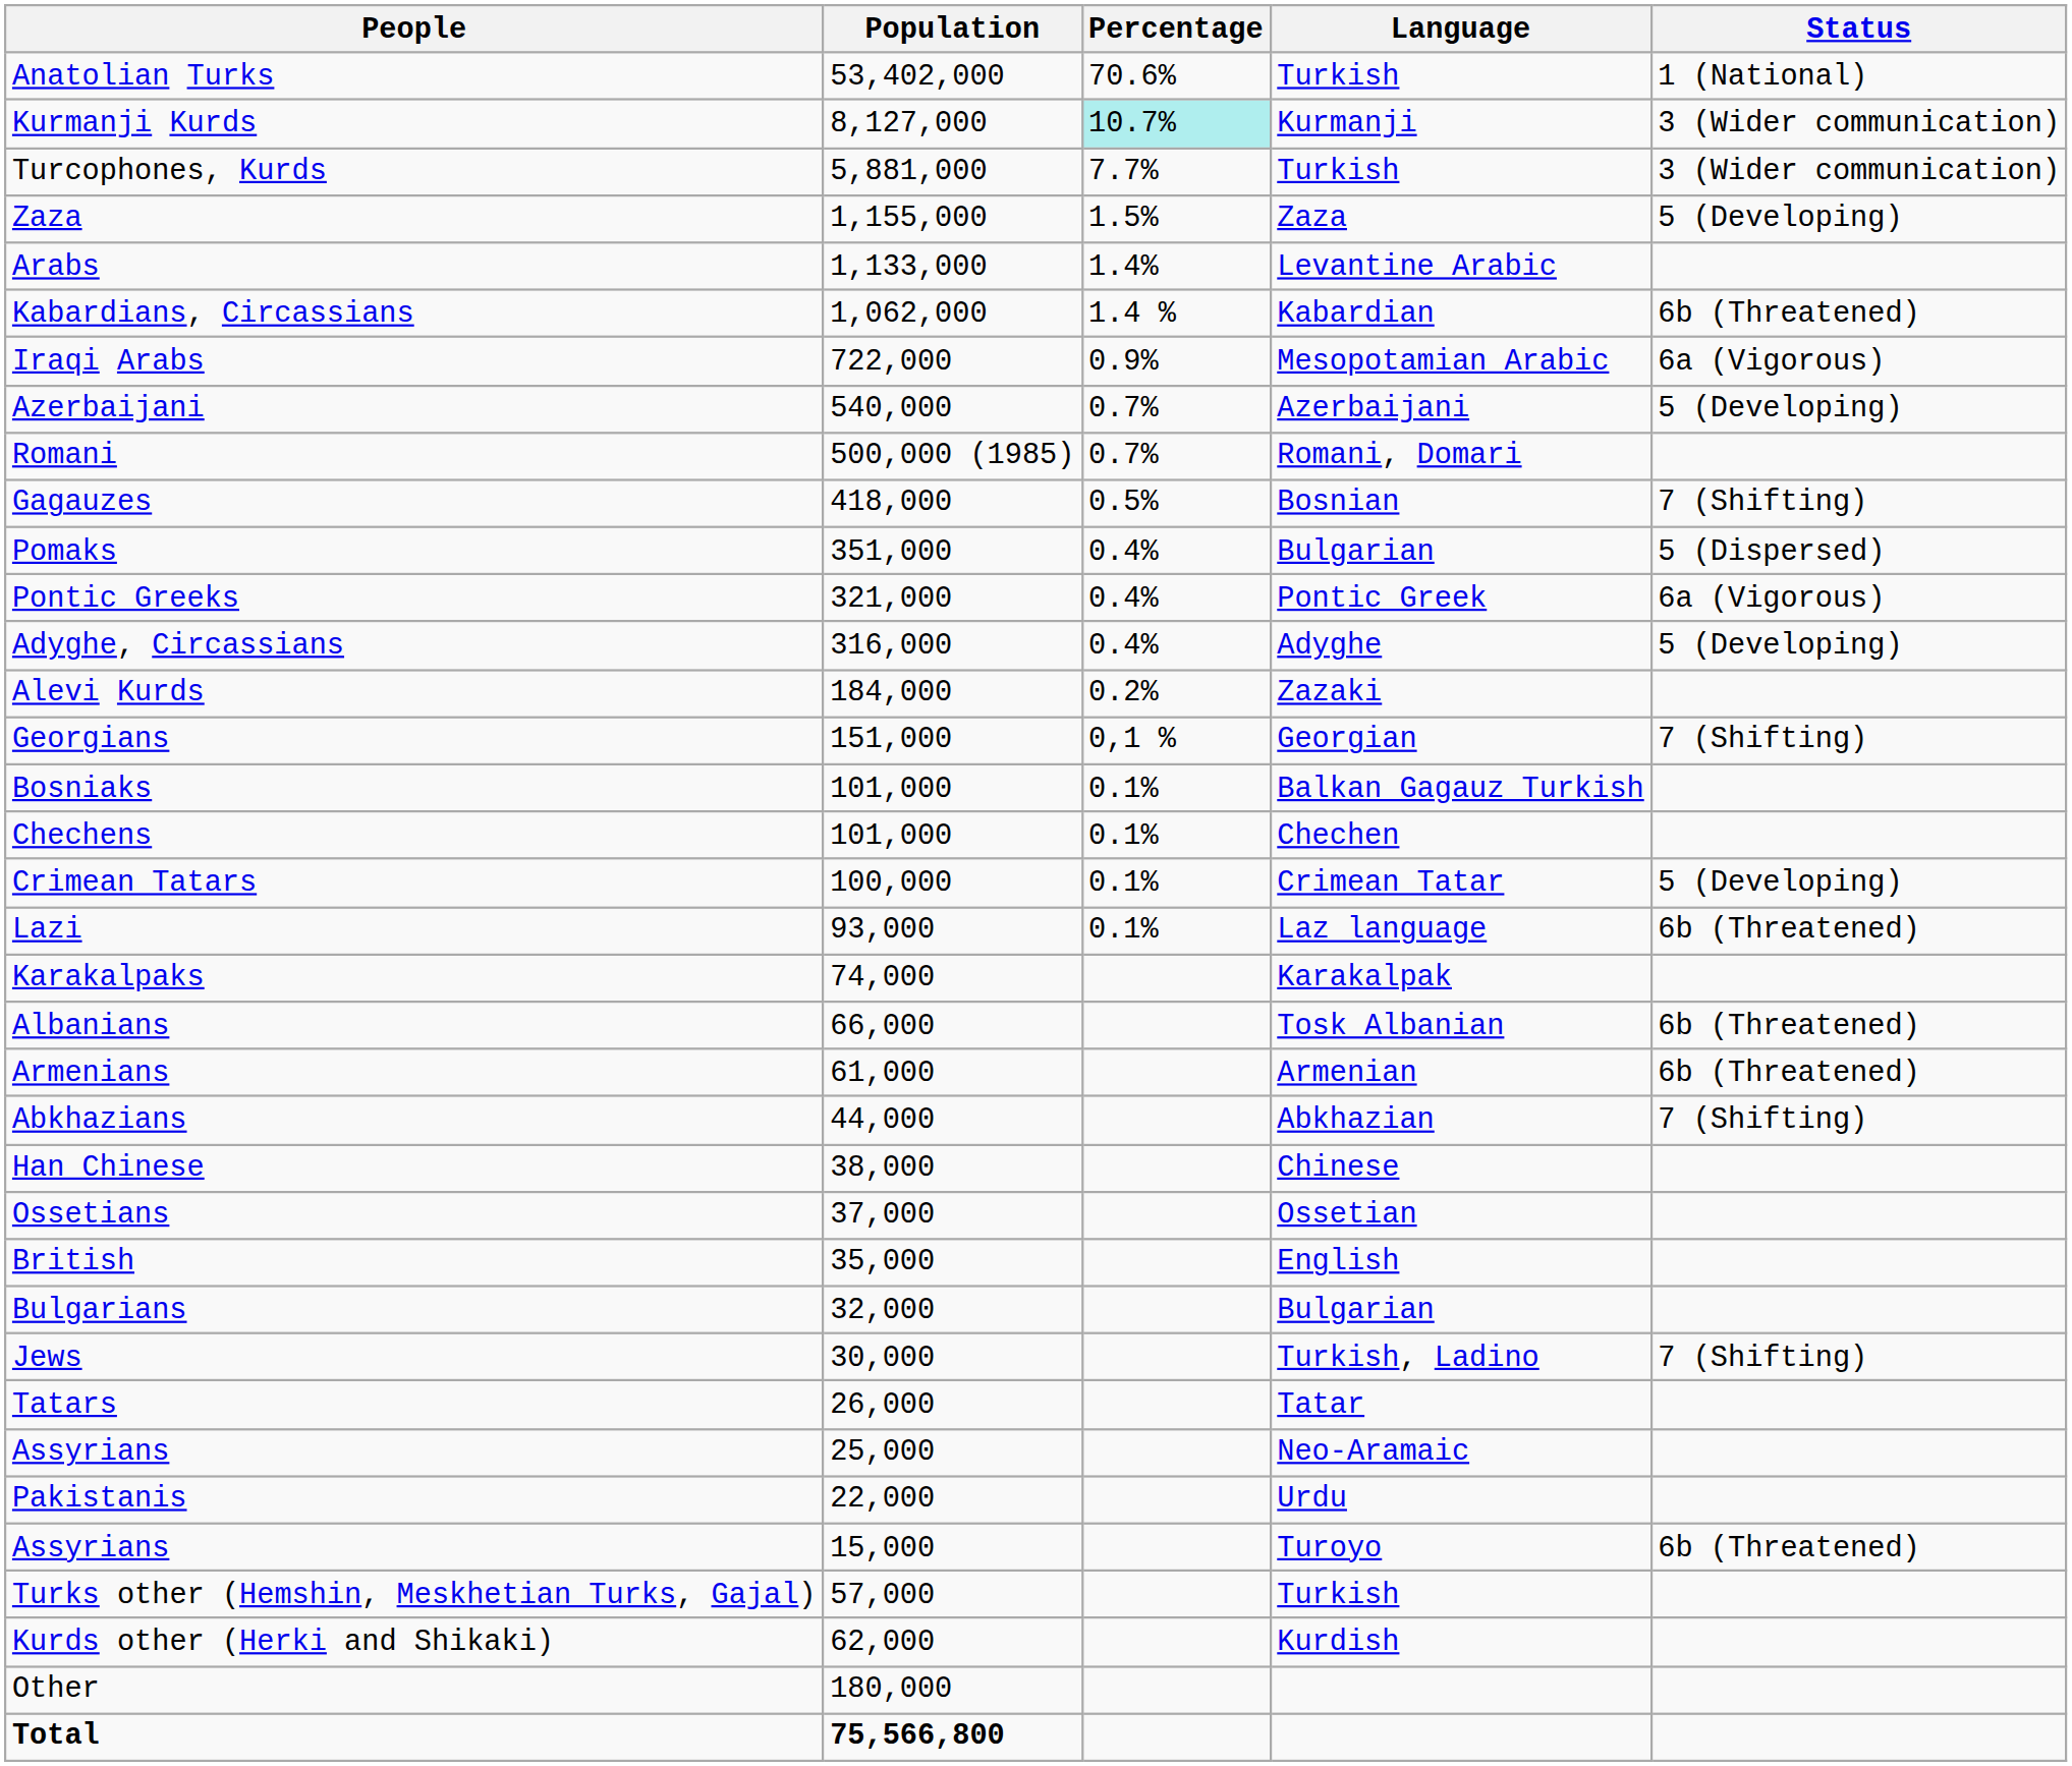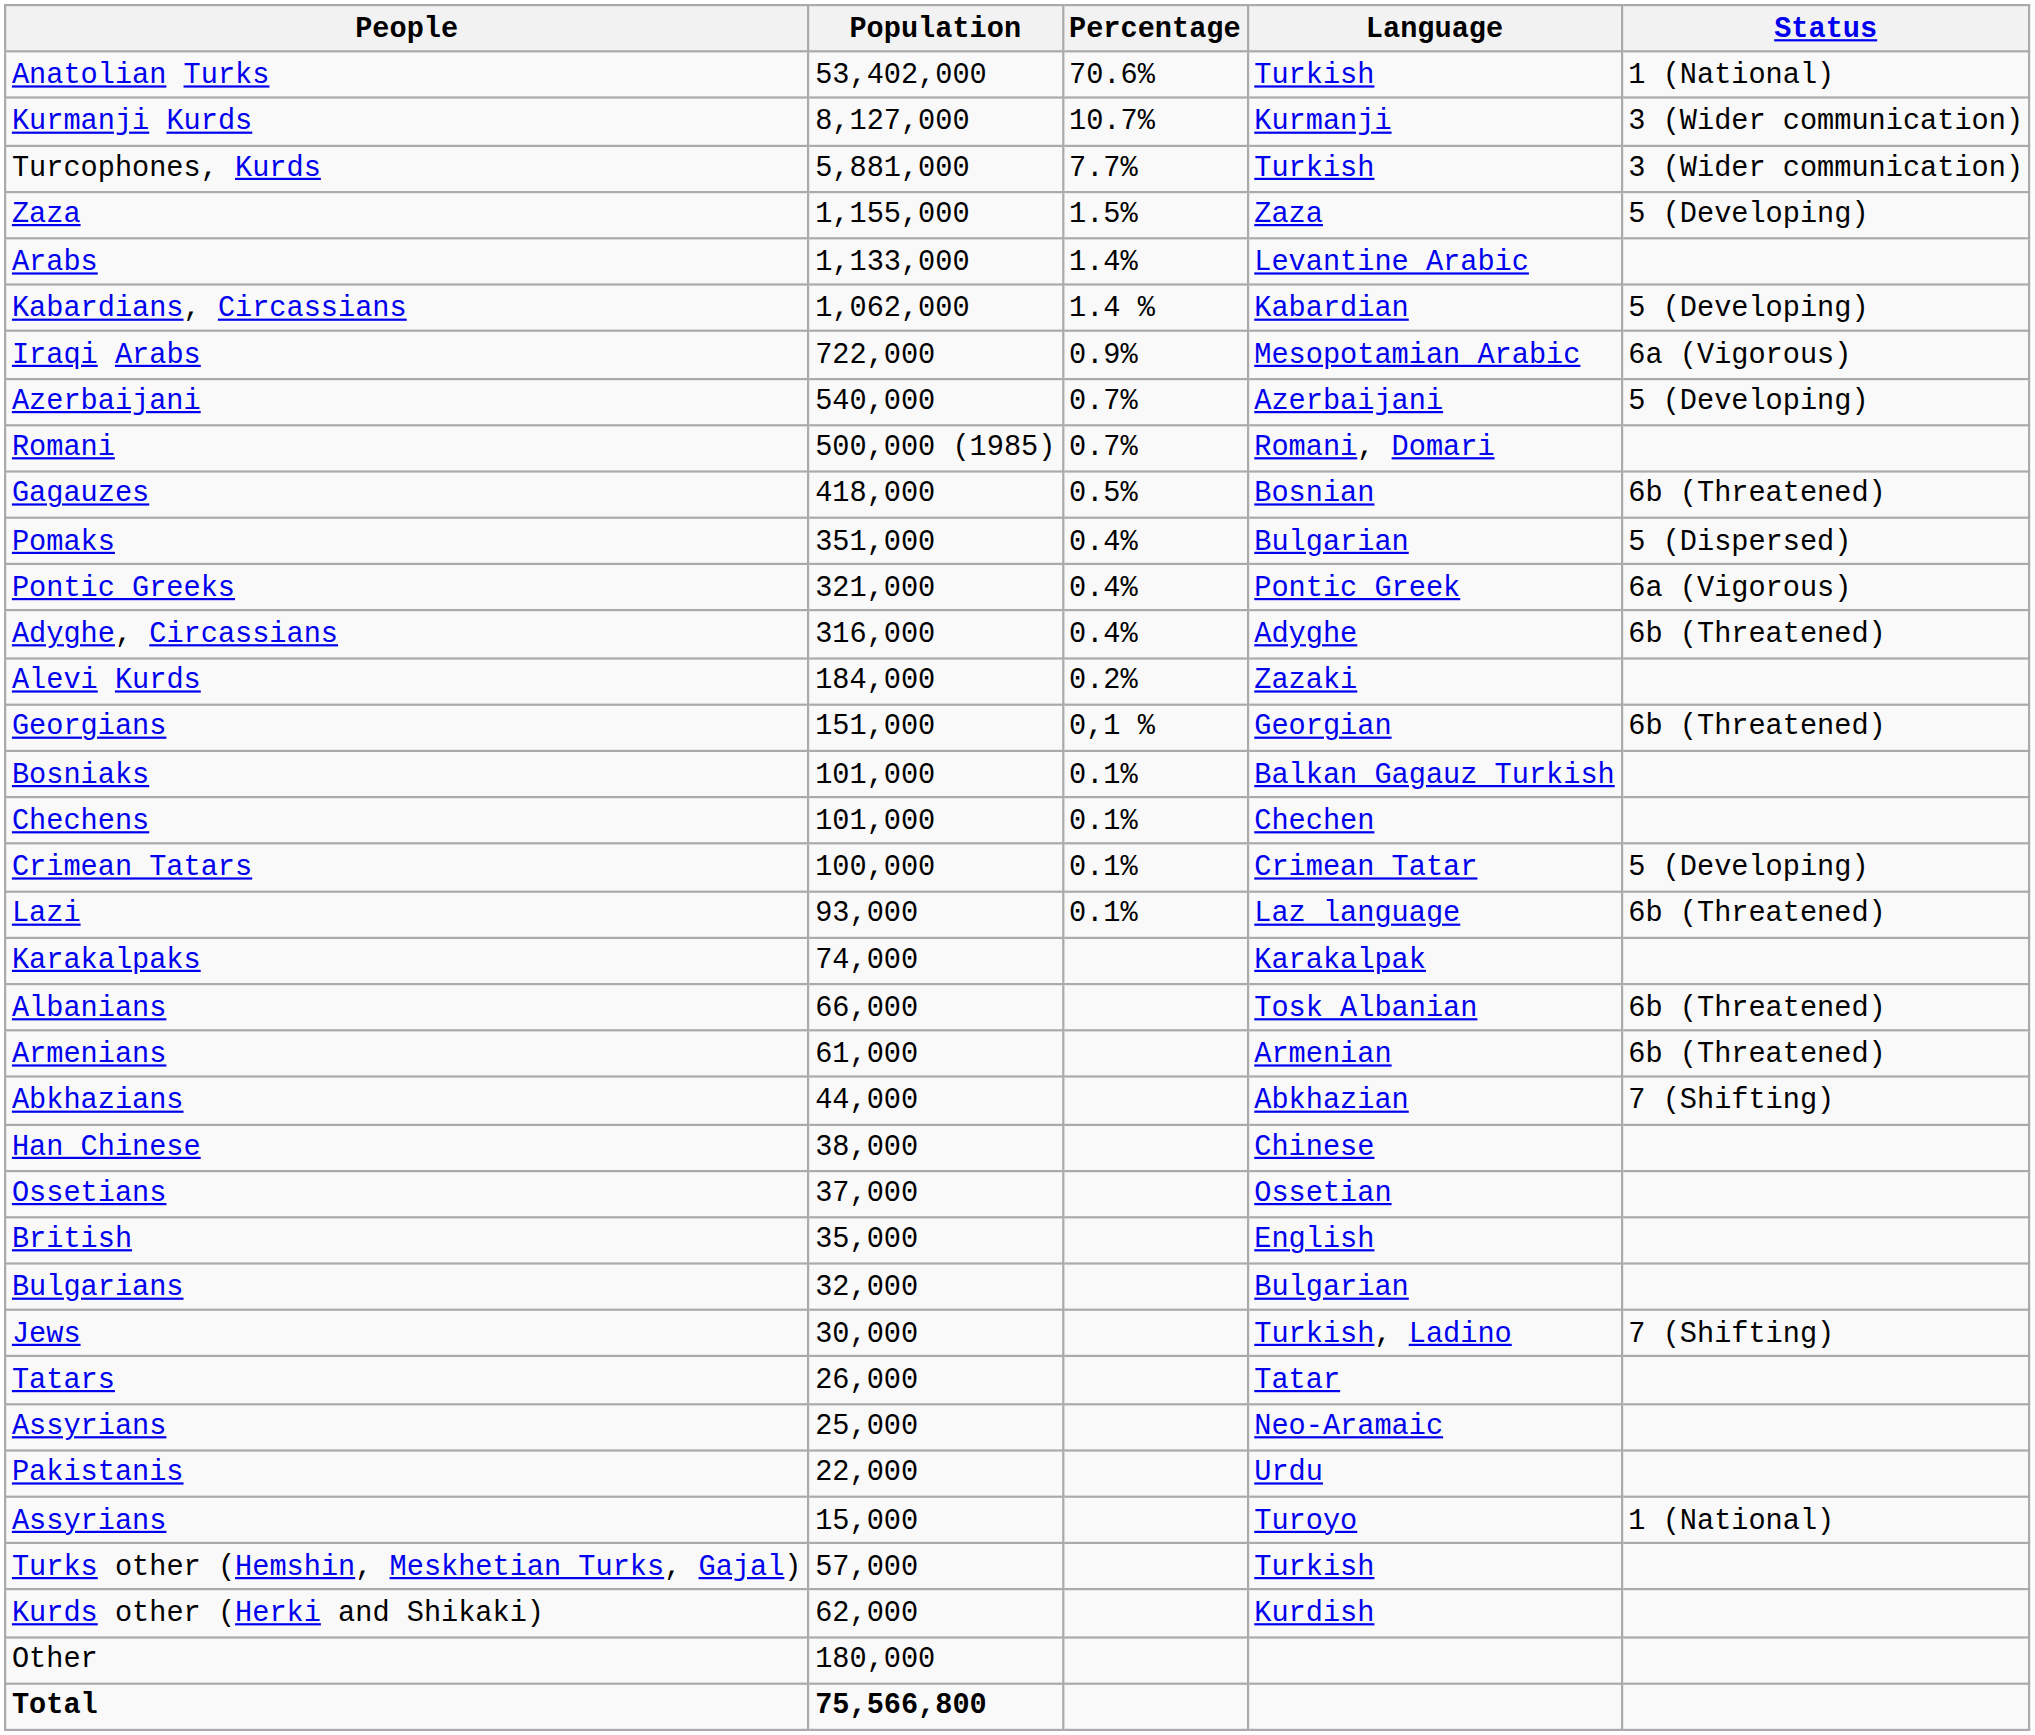 <table class="wikitable sortable mw-collapsible mw-collapsed">
 <tr>
 <th>People</th>
 <th>Population</th>
 <th>Percentage</th>
 <th>Language</th>
 <th><a href='#'>Status</a></th>
 </tr>
 <tr>
 <td><a href='#'>Anatolian</a> <a href='#'>Turks</a></td>
 <td>53,402,000</td>
 <td>70.6%</td>
 <td><a href='#'>Turkish</a></td>
 <td>1 (National)</td>
 </tr>
 <tr>
 <td><a href='#'>Kurmanji</a> <a href='#'>Kurds</a></td>
 <td>8,127,000</td>
-<td style="background: paleturquoise;">10.7%</td>
+<td>10.7%</td>
 <td><a href='#'>Kurmanji</a></td>
 <td>3 (Wider communication)</td>
 </tr>
 <tr>
 <td>Turcophones, <a href='#'>Kurds</a></td>
 <td>5,881,000</td>
 <td>7.7%</td>
 <td><a href='#'>Turkish</a></td>
 <td>3 (Wider communication)</td>
 </tr>
 <tr>
 <td><a href='#'>Zaza</a></td>
 <td>1,155,000</td>
 <td>1.5%</td>
 <td><a href='#'>Zaza</a></td>
 <td>5 (Developing)</td>
 </tr>
 <tr>
 <td><a href='#'>Arabs</a></td>
 <td>1,133,000</td>
 <td>1.4%</td>
 <td><a href='#'>Levantine Arabic</a></td>
 <td></td>
 </tr>
 <tr>
 <td><a href='#'>Kabardians</a>, <a href='#'>Circassians</a></td>
 <td>1,062,000</td>
 <td>1.4 %</td>
 <td><a href='#'>Kabardian</a></td>
-<td>6b (Threatened)</td>
+<td>5 (Developing)</td>
 </tr>
 <tr>
 <td><a href='#'>Iraqi</a> <a href='#'>Arabs</a></td>
 <td>722,000</td>
 <td>0.9%</td>
 <td><a href='#'>Mesopotamian Arabic</a></td>
 <td>6a (Vigorous)</td>
 </tr>
 <tr>
 <td><a href='#'>Azerbaijani</a></td>
 <td>540,000</td>
 <td>0.7%</td>
 <td><a href='#'>Azerbaijani</a></td>
 <td>5 (Developing)</td>
 </tr>
 <tr>
 <td><a href='#'>Romani</a></td>
 <td>500,000 (1985)</td>
 <td>0.7%</td>
 <td><a href='#'>Romani</a>, <a href='#'>Domari</a></td>
 <td></td>
 </tr>
 <tr>
 <td><a href='#'>Gagauzes</a></td>
 <td>418,000</td>
 <td>0.5%</td>
 <td><a href='#'>Bosnian</a></td>
-<td>7 (Shifting)</td>
+<td>6b (Threatened)</td>
 </tr>
 <tr>
 <td><a href='#'>Pomaks</a></td>
 <td>351,000</td>
 <td>0.4%</td>
 <td><a href='#'>Bulgarian</a></td>
 <td>5 (Dispersed)</td>
 </tr>
 <tr>
 <td><a href='#'>Pontic Greeks</a></td>
 <td>321,000</td>
 <td>0.4%</td>
 <td><a href='#'>Pontic Greek</a></td>
 <td>6a (Vigorous)</td>
 </tr>
 <tr>
 <td><a href='#'>Adyghe</a>, <a href='#'>Circassians</a></td>
 <td>316,000</td>
 <td>0.4%</td>
 <td><a href='#'>Adyghe</a></td>
-<td>5 (Developing)</td>
+<td>6b (Threatened)</td>
 </tr>
 <tr>
 <td><a href='#'>Alevi</a> <a href='#'>Kurds</a></td>
 <td>184,000</td>
 <td>0.2%</td>
 <td><a href='#'>Zazaki</a></td>
 <td></td>
 </tr>
 <tr>
 <td><a href='#'>Georgians</a></td>
 <td>151,000</td>
 <td>0,1 %</td>
 <td><a href='#'>Georgian</a></td>
-<td>7 (Shifting)</td>
+<td>6b (Threatened)</td>
 </tr>
 <tr>
 <td><a href='#'>Bosniaks</a></td>
 <td>101,000</td>
 <td>0.1%</td>
 <td><a href='#'>Balkan Gagauz Turkish</a></td>
 <td></td>
 </tr>
 <tr>
 <td><a href='#'>Chechens</a></td>
 <td>101,000</td>
 <td>0.1%</td>
 <td><a href='#'>Chechen</a></td>
 <td></td>
 </tr>
 <tr>
 <td><a href='#'>Crimean Tatars</a></td>
 <td>100,000</td>
 <td>0.1%</td>
 <td><a href='#'>Crimean Tatar</a></td>
 <td>5 (Developing)</td>
 </tr>
 <tr>
 <td><a href='#'>Lazi</a></td>
 <td>93,000</td>
 <td>0.1%</td>
 <td><a href='#'>Laz language</a></td>
 <td>6b (Threatened)</td>
 </tr>
 <tr>
 <td><a href='#'>Karakalpaks</a></td>
 <td>74,000</td>
 <td></td>
 <td><a href='#'>Karakalpak</a></td>
 <td></td>
 </tr>
 <tr>
 <td><a href='#'>Albanians</a></td>
 <td>66,000</td>
 <td></td>
 <td><a href='#'>Tosk Albanian</a></td>
 <td>6b (Threatened)</td>
 </tr>
 <tr>
 <td><a href='#'>Armenians</a></td>
 <td>61,000</td>
 <td></td>
 <td><a href='#'>Armenian</a></td>
 <td>6b (Threatened)</td>
 </tr>
 <tr>
 <td><a href='#'>Abkhazians</a></td>
 <td>44,000</td>
 <td></td>
 <td><a href='#'>Abkhazian</a></td>
 <td>7 (Shifting)</td>
 </tr>
 <tr>
 <td><a href='#'>Han Chinese</a></td>
 <td>38,000</td>
 <td></td>
 <td><a href='#'>Chinese</a></td>
 <td></td>
 </tr>
 <tr>
 <td><a href='#'>Ossetians</a></td>
 <td>37,000</td>
 <td></td>
 <td><a href='#'>Ossetian</a></td>
 <td></td>
 </tr>
 <tr>
 <td><a href='#'>British</a></td>
 <td>35,000</td>
 <td></td>
 <td><a href='#'>English</a></td>
 <td></td>
 </tr>
 <tr>
 <td><a href='#'>Bulgarians</a></td>
 <td>32,000</td>
 <td></td>
 <td><a href='#'>Bulgarian</a></td>
 <td></td>
 </tr>
 <tr>
 <td><a href='#'>Jews</a></td>
 <td>30,000</td>
 <td></td>
 <td><a href='#'>Turkish</a>, <a href='#'>Ladino</a></td>
 <td>7 (Shifting)</td>
 </tr>
 <tr>
 <td><a href='#'>Tatars</a></td>
 <td>26,000</td>
 <td></td>
 <td><a href='#'>Tatar</a></td>
 <td></td>
 </tr>
 <tr>
 <td><a href='#'>Assyrians</a></td>
 <td>25,000</td>
 <td></td>
 <td><a href='#'>Neo-Aramaic</a></td>
 <td></td>
 </tr>
 <tr>
 <td><a href='#'>Pakistanis</a></td>
 <td>22,000</td>
 <td></td>
 <td><a href='#'>Urdu</a></td>
 <td></td>
 </tr>
 <tr>
 <td><a href='#'>Assyrians</a></td>
 <td>15,000</td>
 <td></td>
 <td><a href='#'>Turoyo</a></td>
-<td>6b (Threatened)</td>
+<td>1 (National)</td>
 </tr>
 <tr>
 <td><a href='#'>Turks</a> other (<a href='#'>Hemshin</a>, <a href='#'>Meskhetian Turks</a>, <a href='#'>Gajal</a>)</td>
 <td>57,000</td>
 <td></td>
 <td><a href='#'>Turkish</a></td>
 <td></td>
 </tr>
 <tr>
 <td><a href='#'>Kurds</a> other (<a href='#'>Herki</a> and Shikaki)</td>
 <td>62,000</td>
 <td></td>
 <td><a href='#'>Kurdish</a></td>
 <td></td>
 </tr>
 <tr>
 <td>Other</td>
 <td>180,000</td>
 <td></td>
 <td></td>
 <td></td>
 </tr>
 <tr>
 <td><strong>Total</strong></td>
 <td><strong>75,566,800</strong></td>
 <td></td>
 <td></td>
 </tr>
 </table>
